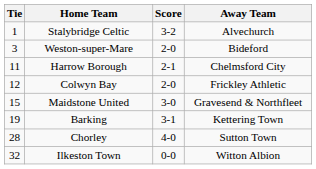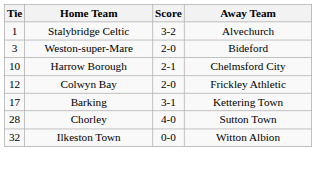 <table class="wikitable" style="text-align:center;">
 <tr>
 <th width=20>Tie</th>
 <th width=175>Home Team</th>
 <th width=20>Score</th>
 <th width=175>Away Team</th>
 </tr>
 <tr>
 <td>1</td>
 <td>Stalybridge Celtic</td>
 <td>3-2</td>
 <td>Alvechurch</td>
 </tr>
 <tr>
 <td>3</td>
 <td>Weston-super-Mare</td>
 <td>2-0</td>
 <td>Bideford</td>
 </tr>
 <tr>
-<td>11</td>
+<td>10</td>
 <td>Harrow Borough</td>
 <td>2-1</td>
 <td>Chelmsford City</td>
 </tr>
 <tr>
 <td>12</td>
 <td>Colwyn Bay</td>
 <td>2-0</td>
 <td>Frickley Athletic</td>
 </tr>
 <tr>
-<td>15</td>
-<td>Maidstone United</td>
-<td>3-0</td>
-<td>Gravesend & Northfleet</td>
-</tr>
-<tr>
-<td>19</td>
+<td>17</td>
 <td>Barking</td>
 <td>3-1</td>
 <td>Kettering Town</td>
 </tr>
 <tr>
 <td>28</td>
 <td>Chorley</td>
 <td>4-0</td>
 <td>Sutton Town</td>
 </tr>
 <tr>
 <td>32</td>
 <td>Ilkeston Town</td>
 <td>0-0</td>
 <td>Witton Albion</td>
 </tr>
 </table>
